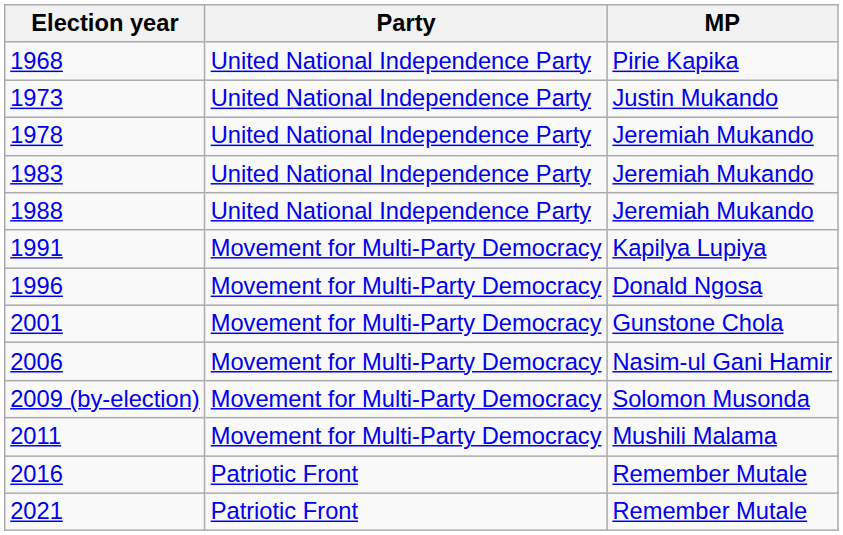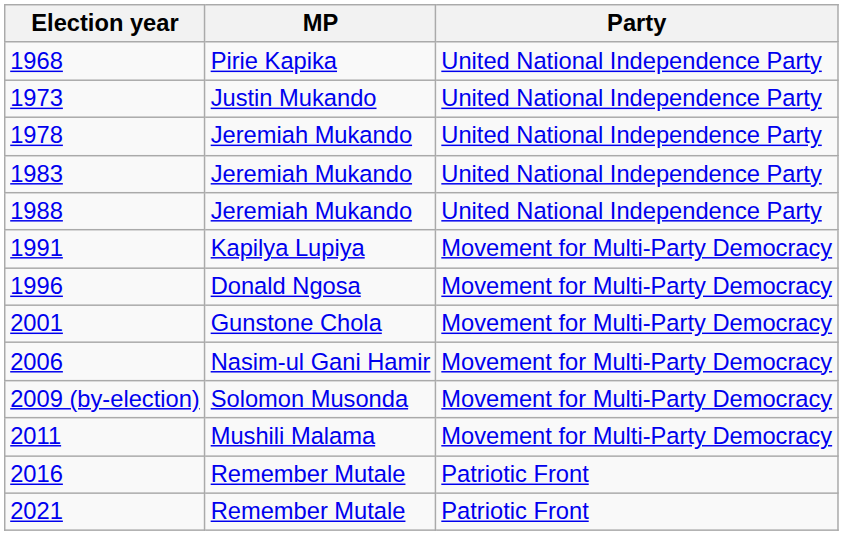 <table class=wikitable>
 <tr>
 <th>Election year</th>
+<th>MP</th>
 <th>Party</th>
-<th>MP</th>
 </tr>
 <tr>
 <td><a href='#'>1968</a></td>
+<td><a href='#'>Pirie Kapika</a></td>
 <td><a href='#'>United National Independence Party</a></td>
-<td><a href='#'>Pirie Kapika</a></td>
 </tr>
 <tr>
 <td><a href='#'>1973</a></td>
+<td><a href='#'>Justin Mukando</a></td>
 <td><a href='#'>United National Independence Party</a></td>
-<td><a href='#'>Justin Mukando</a></td>
 </tr>
 <tr>
 <td><a href='#'>1978</a></td>
+<td><a href='#'>Jeremiah Mukando</a></td>
 <td><a href='#'>United National Independence Party</a></td>
-<td><a href='#'>Jeremiah Mukando</a></td>
 </tr>
 <tr>
 <td><a href='#'>1983</a></td>
+<td><a href='#'>Jeremiah Mukando</a></td>
 <td><a href='#'>United National Independence Party</a></td>
-<td><a href='#'>Jeremiah Mukando</a></td>
 </tr>
 <tr>
 <td><a href='#'>1988</a></td>
+<td><a href='#'>Jeremiah Mukando</a></td>
 <td><a href='#'>United National Independence Party</a></td>
-<td><a href='#'>Jeremiah Mukando</a></td>
 </tr>
 <tr>
 <td><a href='#'>1991</a></td>
+<td><a href='#'>Kapilya Lupiya</a></td>
 <td><a href='#'>Movement for Multi-Party Democracy</a></td>
-<td><a href='#'>Kapilya Lupiya</a></td>
 </tr>
 <tr>
 <td><a href='#'>1996</a></td>
+<td><a href='#'>Donald Ngosa</a></td>
 <td><a href='#'>Movement for Multi-Party Democracy</a></td>
-<td><a href='#'>Donald Ngosa</a></td>
 </tr>
 <tr>
 <td><a href='#'>2001</a></td>
+<td><a href='#'>Gunstone Chola</a></td>
 <td><a href='#'>Movement for Multi-Party Democracy</a></td>
-<td><a href='#'>Gunstone Chola</a></td>
 </tr>
 <tr>
 <td><a href='#'>2006</a></td>
+<td><a href='#'>Nasim-ul Gani Hamir</a></td>
 <td><a href='#'>Movement for Multi-Party Democracy</a></td>
-<td><a href='#'>Nasim-ul Gani Hamir</a></td>
 </tr>
 <tr>
 <td><a href='#'>2009 (by-election)</a></td>
+<td><a href='#'>Solomon Musonda</a></td>
 <td><a href='#'>Movement for Multi-Party Democracy</a></td>
-<td><a href='#'>Solomon Musonda</a></td>
 </tr>
 <tr>
 <td><a href='#'>2011</a></td>
+<td><a href='#'>Mushili Malama</a></td>
 <td><a href='#'>Movement for Multi-Party Democracy</a></td>
-<td><a href='#'>Mushili Malama</a></td>
 </tr>
 <tr>
 <td><a href='#'>2016</a></td>
+<td><a href='#'>Remember Mutale</a></td>
 <td><a href='#'>Patriotic Front</a></td>
-<td><a href='#'>Remember Mutale</a></td>
 </tr>
 <tr>
 <td><a href='#'>2021</a></td>
+<td><a href='#'>Remember Mutale</a></td>
 <td><a href='#'>Patriotic Front</a></td>
-<td><a href='#'>Remember Mutale</a></td>
 </tr>
 </table>
